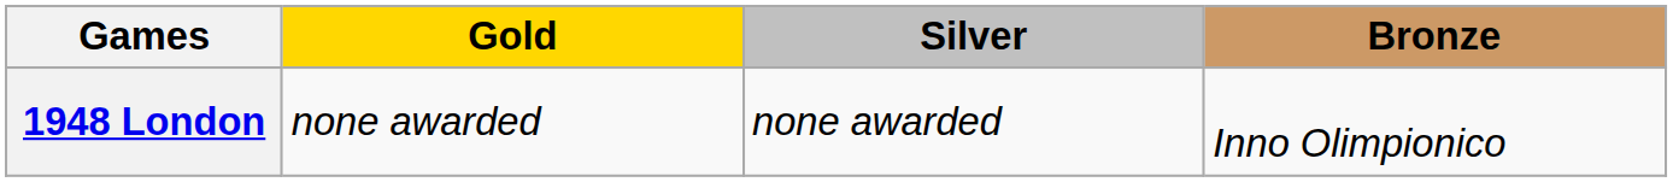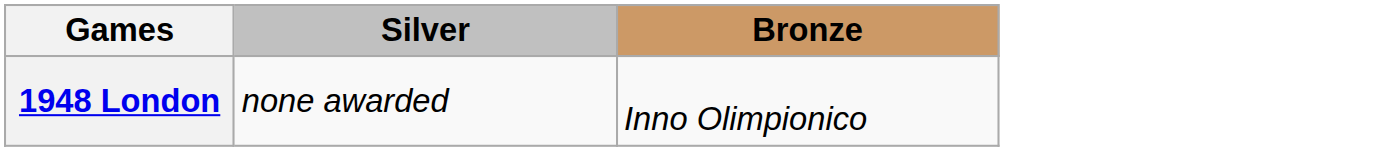 <table class="wikitable plainrowheaders">
 <tr>
 <th scope="col" style="width:105px;">Games</th>
-<th scope="col" style="background-color:gold; width:180px;">Gold</th>
 <th scope="col" style="background-color:silver; width:180px;">Silver</th>
 <th scope="col" style="background-color:#cc9966; width:180px;">Bronze</th>
 </tr>
 <tr>
 <th scope="row"><a href='#'>1948 London</a></th>
 <td><em>none awarded</em></td>
-<td><em>none awarded</em></td>
 <td><br><em>Inno Olimpionico</em></td>
 </tr>
 </table>
